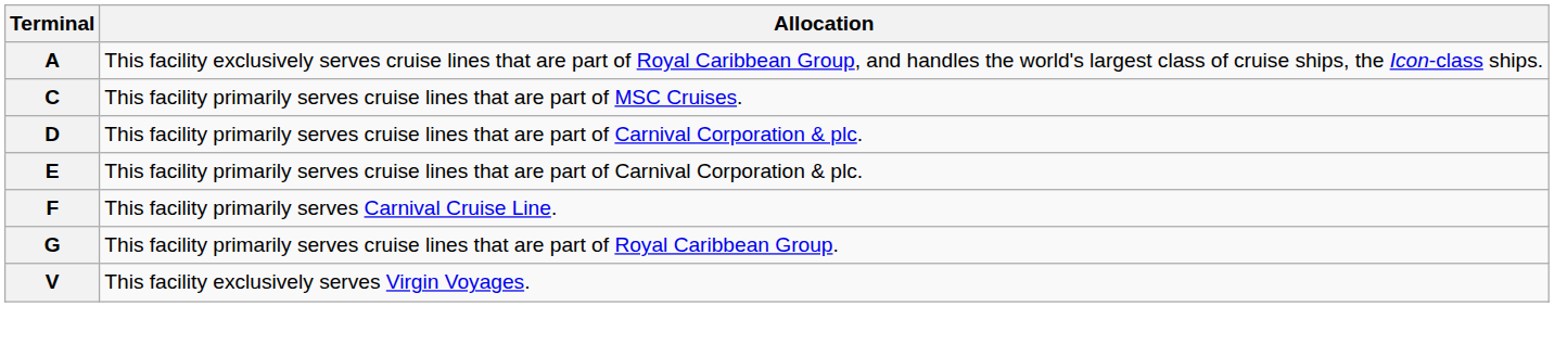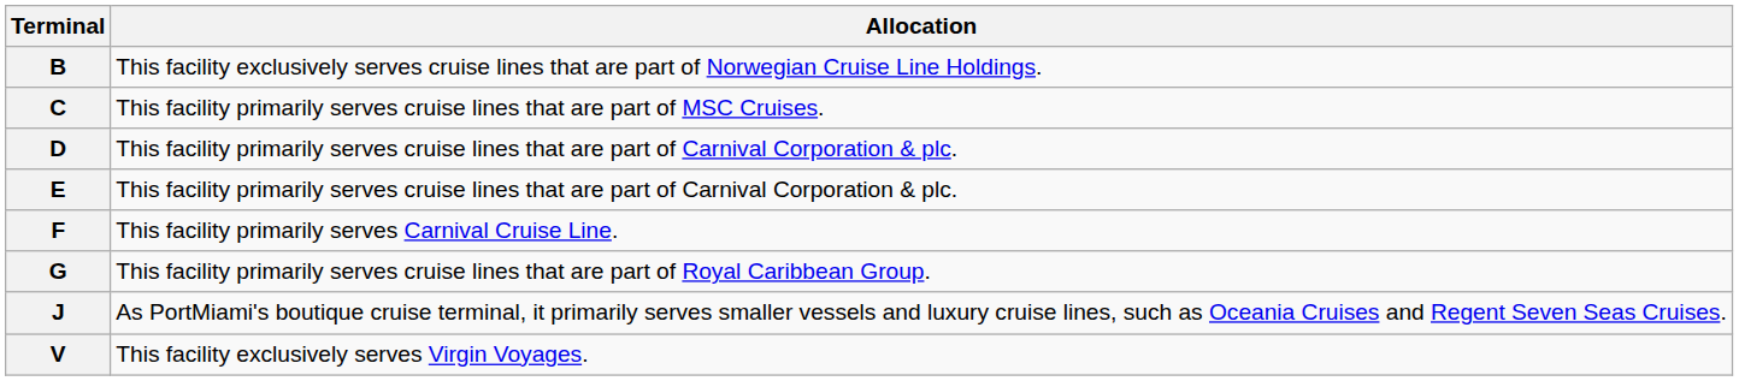 <table class="wikitable" style="text-align:left; font-size:95%; line-height:20px">
 <tr>
 <th>Terminal</th>
 <th>Allocation</th>
 </tr>
 <tr>
-<th>A</th>
-<td>This facility exclusively serves cruise lines that are part of <a href='#'>Royal Caribbean Group</a>, and handles the world's largest class of cruise ships, the <a href='#'><em>Icon</em>-class</a> ships.</td>
+<th>B</th>
+<td>This facility exclusively serves cruise lines that are part of <a href='#'>Norwegian Cruise Line Holdings</a>.</td>
 </tr>
 <tr>
 <th>C</th>
 <td>This facility primarily serves cruise lines that are part of <a href='#'>MSC Cruises</a>.</td>
 </tr>
 <tr>
 <th>D</th>
 <td>This facility primarily serves cruise lines that are part of <a href='#'>Carnival Corporation & plc</a>.</td>
 </tr>
 <tr>
 <th>E</th>
 <td>This facility primarily serves cruise lines that are part of Carnival Corporation & plc.</td>
 </tr>
 <tr>
 <th>F</th>
 <td>This facility primarily serves <a href='#'>Carnival Cruise Line</a>.</td>
 </tr>
 <tr>
 <th>G</th>
 <td>This facility primarily serves cruise lines that are part of <a href='#'>Royal Caribbean Group</a>.</td>
 </tr>
 <tr>
+<th>J</th>
+<td>As PortMiami's boutique cruise terminal, it primarily serves smaller vessels and luxury cruise lines, such as <a href='#'>Oceania Cruises</a> and <a href='#'>Regent Seven Seas Cruises</a>.</td>
+</tr>
+<tr>
 <th>V</th>
 <td>This facility exclusively serves <a href='#'>Virgin Voyages</a>.</td>
 </tr>
 </table>
